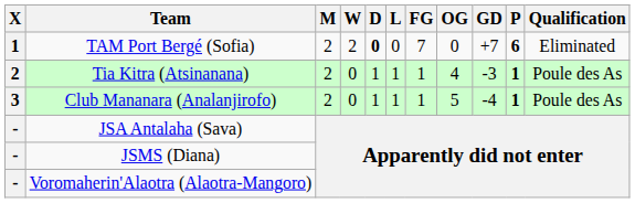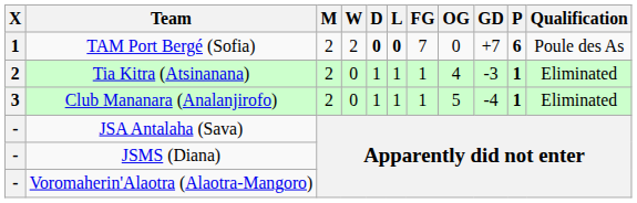 <table class="wikitable sortable">
 <tr>
 <th>X</th>
 <th>Team</th>
 <th>M</th>
 <th>W</th>
 <th>D</th>
 <th>L</th>
 <th>FG</th>
 <th>OG</th>
 <th>GD</th>
 <th>P</th>
 <th>Qualification</th>
 </tr>
 <tr style="text-align: center;">
 <th>1</th>
 <td><a href='#'>TAM Port Bergé</a> (Sofia)</td>
 <td>2</td>
 <td>2</td>
 <td><strong>0</strong></td>
-<td>0</td>
+<td><strong>0</strong></td>
 <td>7</td>
 <td>0</td>
 <td>+7</td>
 <td><strong>6</strong></td>
-<td>Eliminated</td>
+<td>Poule des As</td>
 </tr>
 <tr bgcolor="#ccffcc" style="text-align: center;">
 <th>2</th>
 <td><a href='#'>Tia Kitra</a> (<a href='#'>Atsinanana</a>)</td>
 <td>2</td>
 <td>0</td>
 <td>1</td>
 <td>1</td>
 <td>1</td>
 <td>4</td>
 <td>-3</td>
 <td><strong>1</strong></td>
-<td>Poule des As</td>
+<td>Eliminated</td>
 </tr>
 <tr bgcolor="#ccffcc" style="text-align: center;">
 <th>3</th>
 <td><a href='#'>Club Mananara</a> (<a href='#'>Analanjirofo</a>)</td>
 <td>2</td>
 <td>0</td>
 <td>1</td>
 <td>1</td>
 <td>1</td>
 <td>5</td>
 <td>-4</td>
 <td><strong>1</strong></td>
-<td>Poule des As</td>
+<td>Eliminated</td>
 </tr>
 <tr style="text-align: center;">
 <th>-</th>
 <td><a href='#'>JSA Antalaha</a> (Sava)</td>
 <th colspan="9" rowspan="3"><big>Apparently did not enter</big></th>
 </tr>
 <tr style="text-align: center;">
 <th>-</th>
 <td><a href='#'>JSMS</a> (Diana)</td>
 </tr>
 <tr style="text-align: center;">
 <th>-</th>
 <td><a href='#'>Voromaherin'Alaotra</a> (<a href='#'>Alaotra-Mangoro</a>)</td>
 </tr>
 </table>
